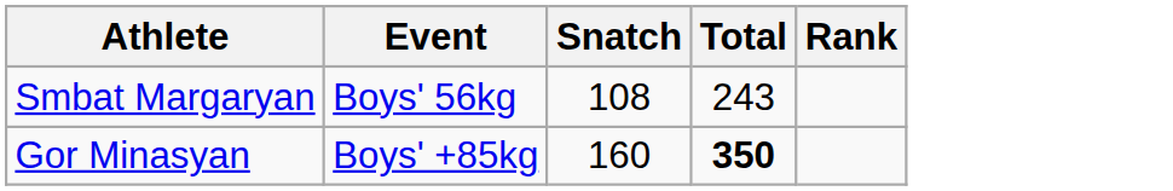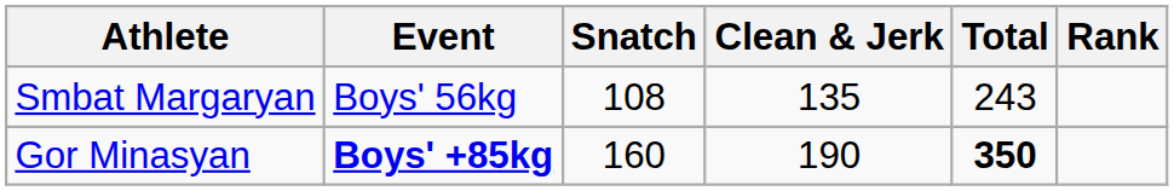 <table class="wikitable" style="font-size:90%">
 <tr>
 <th>Athlete</th>
 <th>Event</th>
 <th>Snatch</th>
+<th>Clean & Jerk</th>
 <th>Total</th>
 <th>Rank</th>
 </tr>
 <tr>
 <td><a href='#'>Smbat Margaryan</a></td>
 <td><a href='#'>Boys' 56kg</a></td>
 <td align=center>108</td>
+<td align=center>135</td>
 <td align=center>243</td>
 <td align=center></td>
 </tr>
 <tr>
 <td><a href='#'>Gor Minasyan</a></td>
-<td><a href='#'>Boys' +85kg</a></td>
+<td><strong><a href='#'>Boys' +85kg</a></strong></td>
 <td align=center>160</td>
+<td align=center>190</td>
 <td align=center><strong>350</strong></td>
 <td align=center></td>
 </tr>
 </table>
